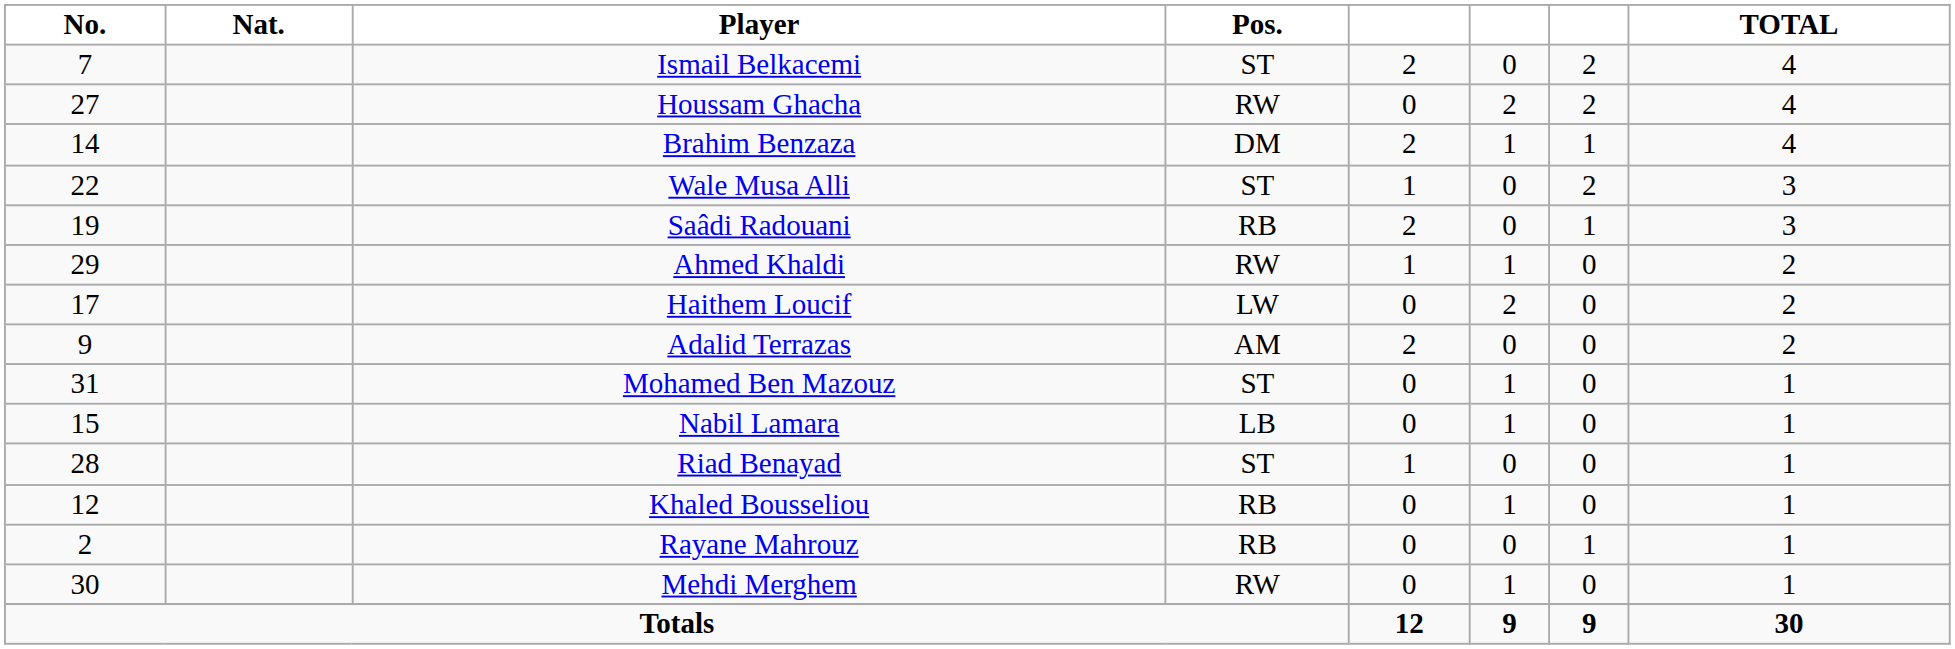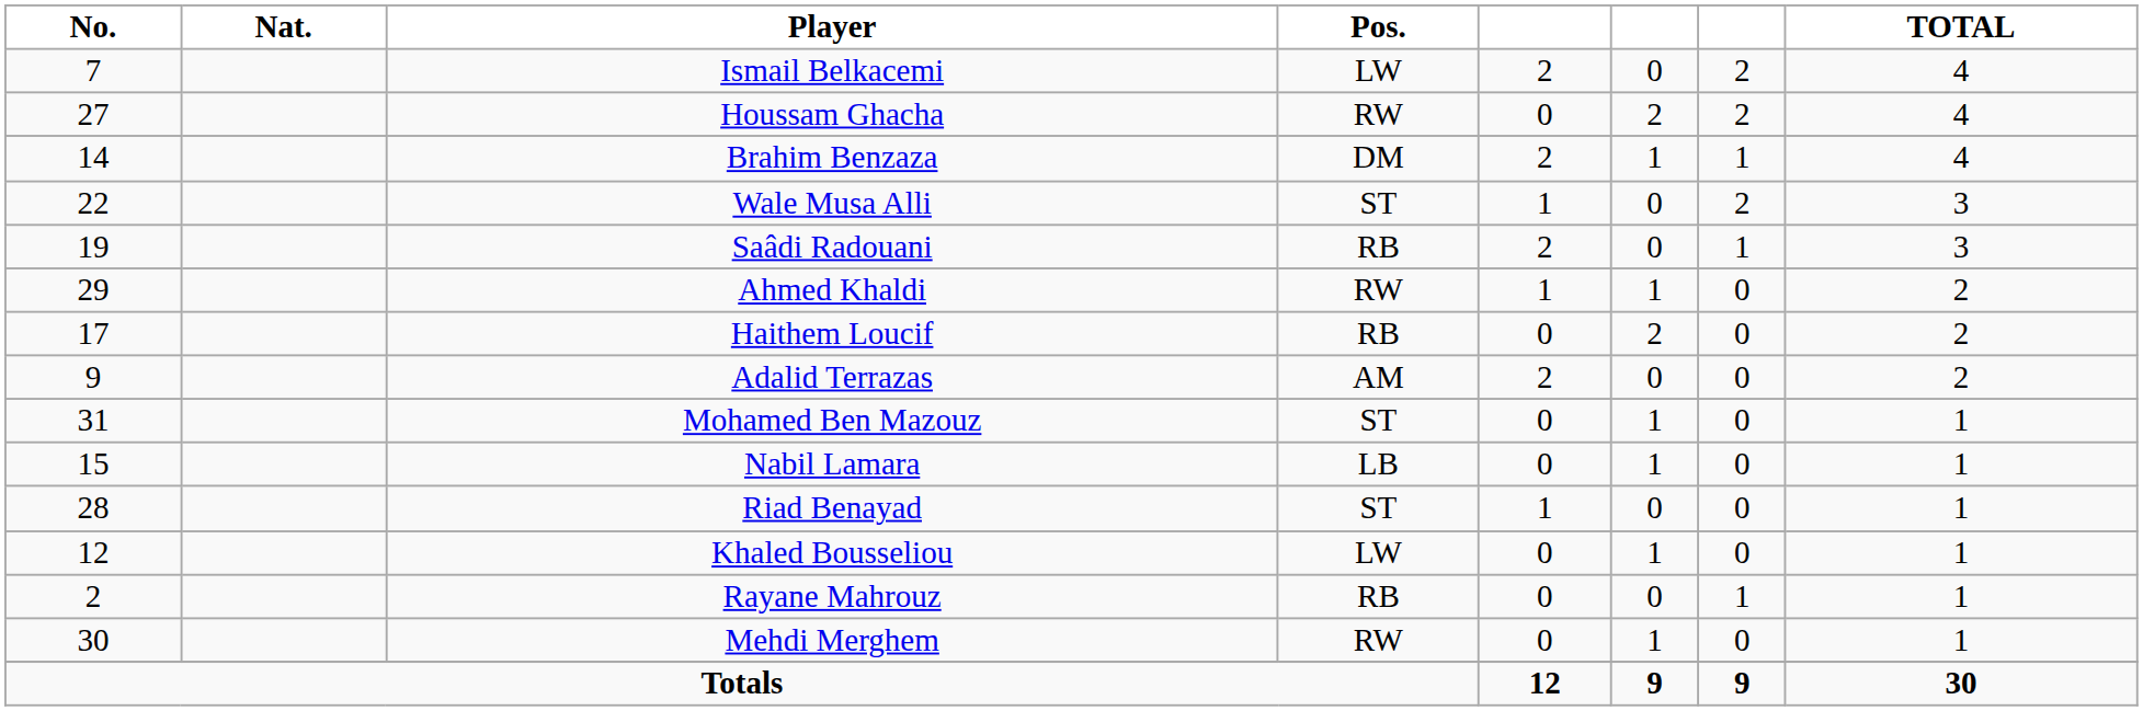 <table class="wikitable sortable alternance" style="font-size:96%; text-align:center; line-height:14px; width:65%;">
 <tr>
 <th style="background:white; color:black; text-align:center;">No.</th>
 <th style="background:white; color:black; text-align:center;">Nat.</th>
 <th style="background:white; color:black; text-align:center;">Player</th>
 <th style="background:white; color:black; text-align:center;">Pos.</th>
 <th style="background:white; color:black; text-align:center;"></th>
 <th style="background:white; color:black; text-align:center;"></th>
 <th style="background:white; color:black; text-align:center;"></th>
 <th style="background:white; color:black; text-align:center;">TOTAL</th>
 </tr>
 <tr>
 <td>7</td>
 <td></td>
 <td><a href='#'>Ismail Belkacemi</a></td>
-<td>ST</td>
+<td>LW</td>
 <td>2</td>
 <td>0</td>
 <td>2</td>
 <td>4</td>
 </tr>
 <tr>
 <td>27</td>
 <td></td>
 <td><a href='#'>Houssam Ghacha</a></td>
 <td>RW</td>
 <td>0</td>
 <td>2</td>
 <td>2</td>
 <td>4</td>
 </tr>
 <tr>
 <td>14</td>
 <td></td>
 <td><a href='#'>Brahim Benzaza</a></td>
 <td>DM</td>
 <td>2</td>
 <td>1</td>
 <td>1</td>
 <td>4</td>
 </tr>
 <tr>
 <td>22</td>
 <td></td>
 <td><a href='#'>Wale Musa Alli</a></td>
 <td>ST</td>
 <td>1</td>
 <td>0</td>
 <td>2</td>
 <td>3</td>
 </tr>
 <tr>
 <td>19</td>
 <td></td>
 <td><a href='#'>Saâdi Radouani</a></td>
 <td>RB</td>
 <td>2</td>
 <td>0</td>
 <td>1</td>
 <td>3</td>
 </tr>
 <tr>
 <td>29</td>
 <td></td>
 <td><a href='#'>Ahmed Khaldi</a></td>
 <td>RW</td>
 <td>1</td>
 <td>1</td>
 <td>0</td>
 <td>2</td>
 </tr>
 <tr>
 <td>17</td>
 <td></td>
 <td><a href='#'>Haithem Loucif</a></td>
-<td>LW</td>
+<td>RB</td>
 <td>0</td>
 <td>2</td>
 <td>0</td>
 <td>2</td>
 </tr>
 <tr>
 <td>9</td>
 <td></td>
 <td><a href='#'>Adalid Terrazas</a></td>
 <td>AM</td>
 <td>2</td>
 <td>0</td>
 <td>0</td>
 <td>2</td>
 </tr>
 <tr>
 <td>31</td>
 <td></td>
 <td><a href='#'>Mohamed Ben Mazouz</a></td>
 <td>ST</td>
 <td>0</td>
 <td>1</td>
 <td>0</td>
 <td>1</td>
 </tr>
 <tr>
 <td>15</td>
 <td></td>
 <td><a href='#'>Nabil Lamara</a></td>
 <td>LB</td>
 <td>0</td>
 <td>1</td>
 <td>0</td>
 <td>1</td>
 </tr>
 <tr>
 <td>28</td>
 <td></td>
 <td><a href='#'>Riad Benayad</a></td>
 <td>ST</td>
 <td>1</td>
 <td>0</td>
 <td>0</td>
 <td>1</td>
 </tr>
 <tr>
 <td>12</td>
 <td></td>
 <td><a href='#'>Khaled Bousseliou</a></td>
-<td>RB</td>
+<td>LW</td>
 <td>0</td>
 <td>1</td>
 <td>0</td>
 <td>1</td>
 </tr>
 <tr>
 <td>2</td>
 <td></td>
 <td><a href='#'>Rayane Mahrouz</a></td>
 <td>RB</td>
 <td>0</td>
 <td>0</td>
 <td>1</td>
 <td>1</td>
 </tr>
 <tr>
 <td>30</td>
 <td></td>
 <td><a href='#'>Mehdi Merghem</a></td>
 <td>RW</td>
 <td>0</td>
 <td>1</td>
 <td>0</td>
 <td>1</td>
 </tr>
 <tr>
 </tr>
 <tr class="sortbottom">
 <td colspan="4"><strong>Totals</strong></td>
 <td><strong>12</strong></td>
 <td><strong>9</strong></td>
 <td><strong>9</strong></td>
 <td><strong>30</strong></td>
 </tr>
 </table>
